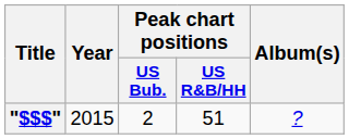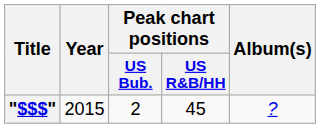 <table class="wikitable plainrowheaders" style="text-align:center">
 <tr>
 <th rowspan="2">Title</th>
 <th rowspan="2">Year</th>
 <th colspan="2">Peak chart positions</th>
 <th rowspan="2">Album(s)</th>
 </tr>
 <tr>
 <th scope="col" style="width:3em;font-size:85%;"><a href='#'>US<br>Bub.</a></th>
 <th scope="col" style="width:3em;font-size:85%;"><a href='#'>US<br>R&B/HH</a></th>
 </tr>
 <tr>
 <th scope="row">"<a href='#'>$$$</a>"<br></th>
 <td>2015</td>
 <td>2</td>
-<td>51</td>
+<td>45</td>
 <td><em><a href='#'>?</a></em></td>
 </tr>
 </table>
